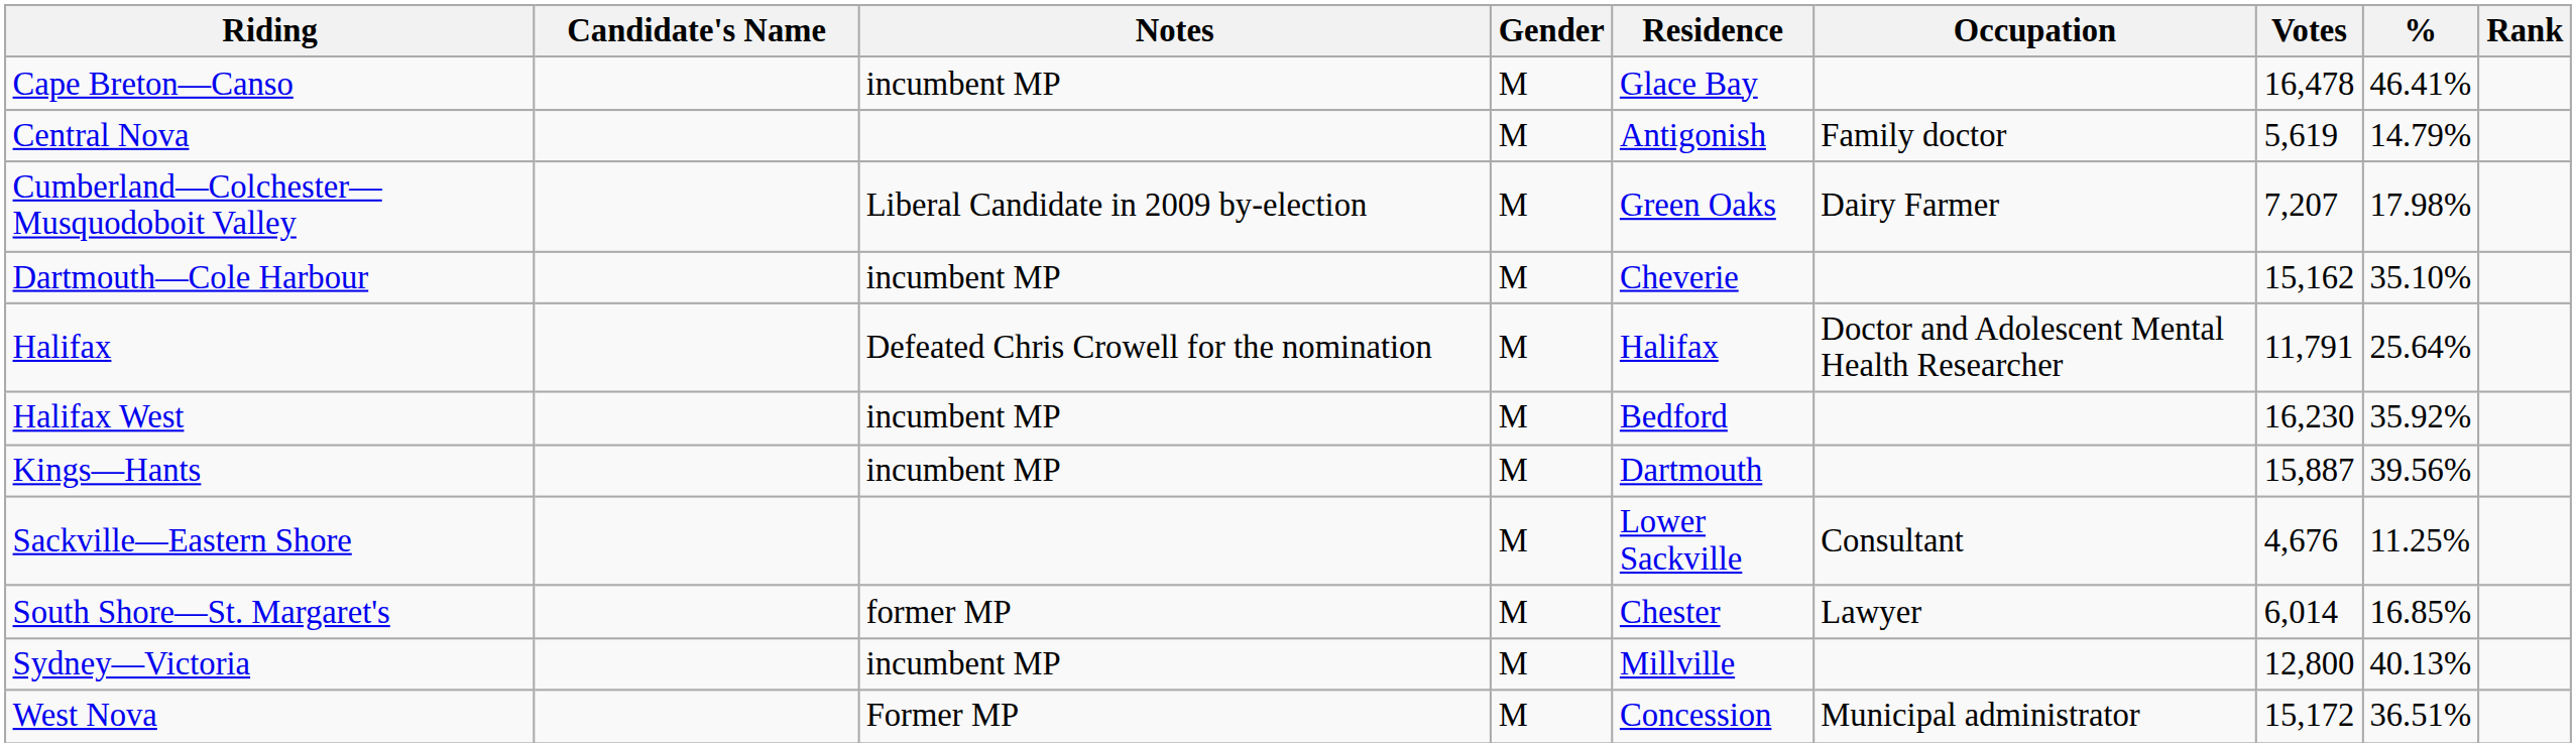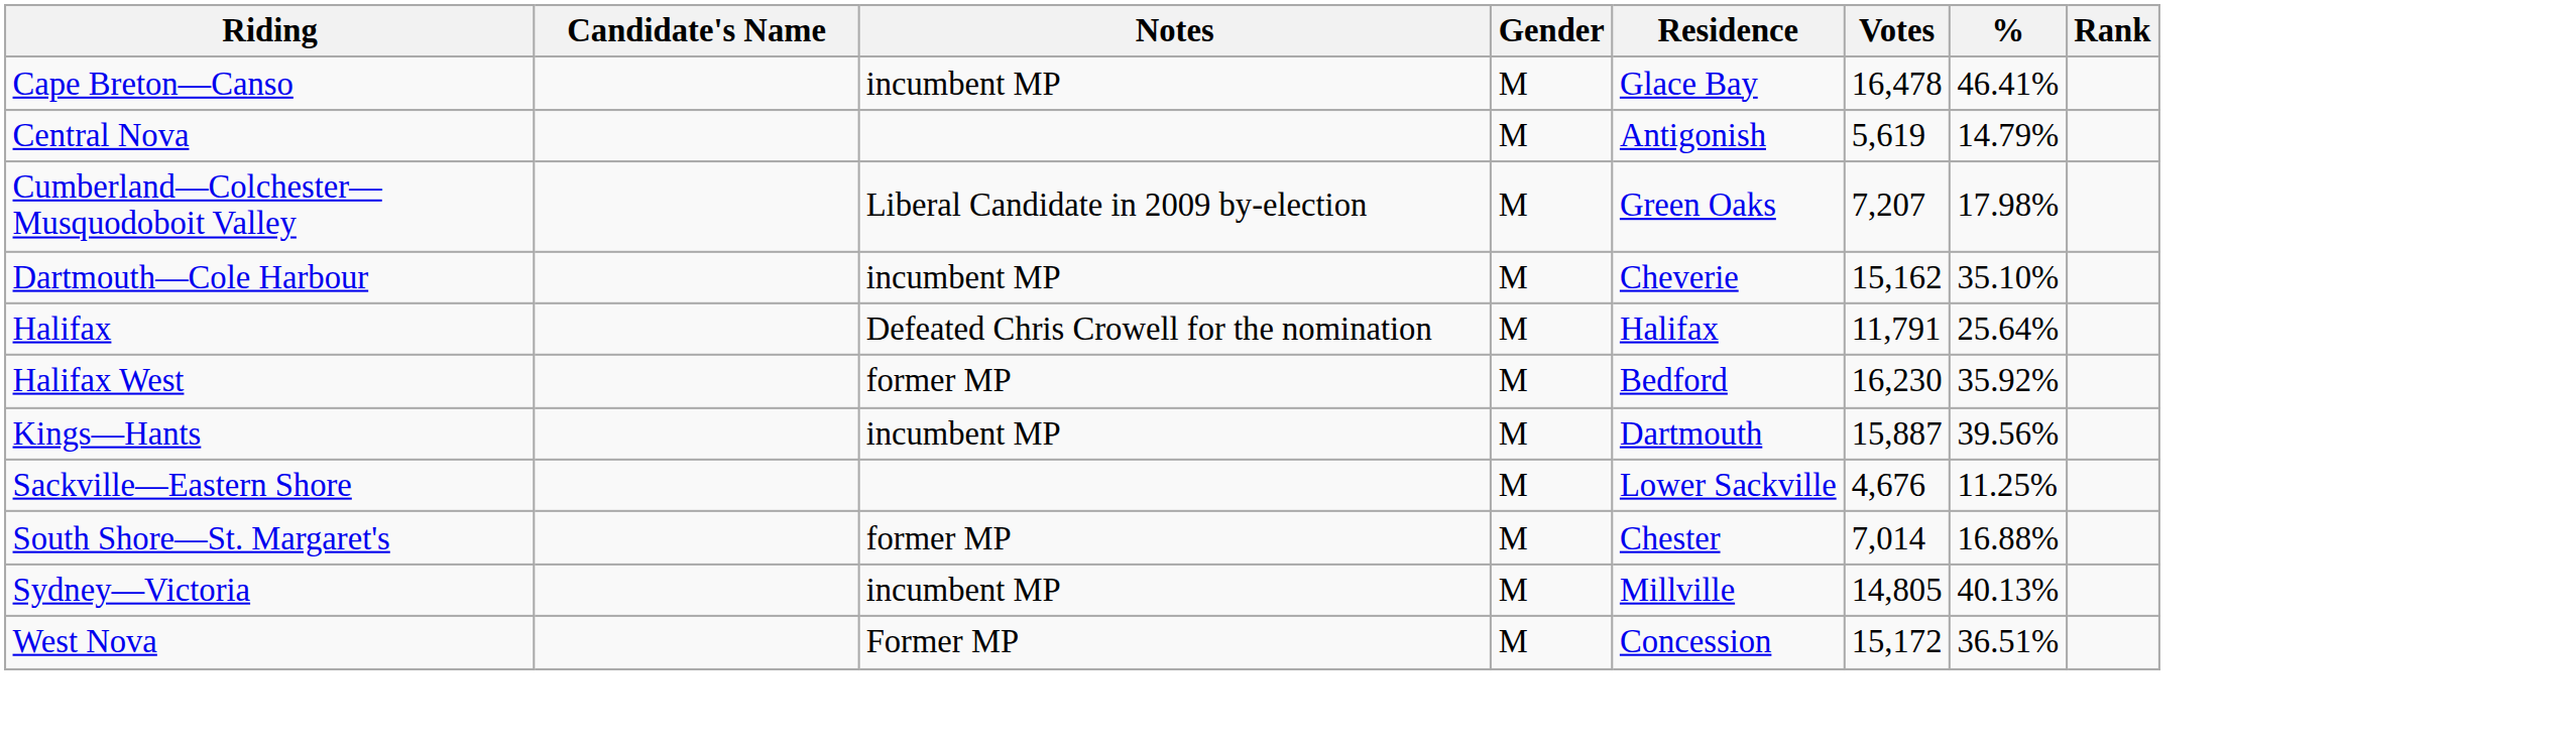 <table class="wikitable sortable">
 <tr>
 <th style="width:250px;">Riding<br></th>
 <th style="width:150px;">Candidate's Name</th>
 <th style="width:300px;">Notes</th>
 <th>Gender</th>
 <th>Residence</th>
-<th>Occupation</th>
 <th>Votes</th>
 <th>%</th>
 <th>Rank</th>
 </tr>
 <tr>
 <td><a href='#'>Cape Breton—Canso</a></td>
 <td></td>
 <td>incumbent MP</td>
 <td>M</td>
 <td><a href='#'>Glace Bay</a></td>
-<td></td>
 <td>16,478</td>
 <td>46.41%</td>
 <td></td>
 </tr>
 <tr>
 <td><a href='#'>Central Nova</a></td>
 <td></td>
 <td></td>
 <td>M</td>
 <td><a href='#'>Antigonish</a></td>
-<td>Family doctor</td>
 <td>5,619</td>
 <td>14.79%</td>
 <td></td>
 </tr>
 <tr>
 <td><a href='#'>Cumberland—Colchester—Musquodoboit Valley</a></td>
 <td></td>
 <td>Liberal Candidate in 2009 by-election</td>
 <td>M</td>
 <td><a href='#'>Green Oaks</a></td>
-<td>Dairy Farmer </td>
 <td>7,207</td>
 <td>17.98%</td>
 <td></td>
 </tr>
 <tr>
 <td><a href='#'>Dartmouth—Cole Harbour</a></td>
 <td></td>
 <td>incumbent MP</td>
 <td>M</td>
 <td><a href='#'>Cheverie</a></td>
-<td></td>
 <td>15,162</td>
 <td>35.10%</td>
 <td></td>
 </tr>
 <tr>
 <td><a href='#'>Halifax</a></td>
 <td></td>
 <td>Defeated Chris Crowell for the nomination</td>
 <td>M</td>
 <td><a href='#'>Halifax</a></td>
-<td>Doctor and Adolescent Mental Health Researcher</td>
 <td>11,791</td>
 <td>25.64%</td>
 <td></td>
 </tr>
 <tr>
 <td><a href='#'>Halifax West</a></td>
 <td></td>
-<td>incumbent MP</td>
+<td>former MP</td>
 <td>M</td>
 <td><a href='#'>Bedford</a></td>
-<td></td>
 <td>16,230</td>
 <td>35.92%</td>
 <td></td>
 </tr>
 <tr>
 <td><a href='#'>Kings—Hants</a></td>
 <td></td>
 <td>incumbent MP</td>
 <td>M</td>
 <td><a href='#'>Dartmouth</a></td>
-<td></td>
 <td>15,887</td>
 <td>39.56%</td>
 <td></td>
 </tr>
 <tr>
 <td><a href='#'>Sackville—Eastern Shore</a></td>
 <td></td>
 <td></td>
 <td>M</td>
 <td><a href='#'>Lower Sackville</a></td>
-<td>Consultant</td>
 <td>4,676</td>
 <td>11.25%</td>
 <td></td>
 </tr>
 <tr>
 <td><a href='#'>South Shore—St. Margaret's</a></td>
 <td></td>
 <td>former MP</td>
 <td>M</td>
 <td><a href='#'>Chester</a></td>
-<td>Lawyer</td>
-<td>6,014</td>
-<td>16.85%</td>
+<td>7,014</td>
+<td>16.88%</td>
 <td></td>
 </tr>
 <tr>
 <td><a href='#'>Sydney—Victoria</a></td>
 <td></td>
 <td>incumbent MP</td>
 <td>M</td>
 <td><a href='#'>Millville</a></td>
-<td></td>
-<td>12,800</td>
+<td>14,805</td>
 <td>40.13%</td>
 <td></td>
 </tr>
 <tr>
 <td><a href='#'>West Nova</a></td>
 <td></td>
 <td>Former MP </td>
 <td>M</td>
 <td><a href='#'>Concession</a></td>
-<td>Municipal administrator</td>
 <td>15,172</td>
 <td>36.51%</td>
 <td></td>
 </tr>
 </table>
